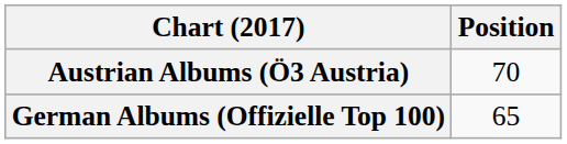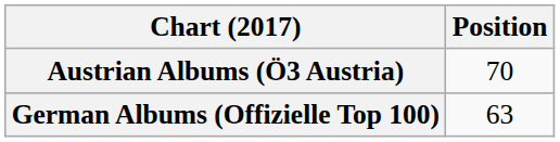 <table class="wikitable sortable plainrowheaders" style="text-align:center">
 <tr>
 <th scope="col">Chart (2017)</th>
 <th scope="col">Position</th>
 </tr>
 <tr>
 <th scope="row">Austrian Albums (Ö3 Austria)</th>
 <td>70</td>
 </tr>
 <tr>
 <th scope="row">German Albums (Offizielle Top 100)</th>
-<td>65</td>
+<td>63</td>
 </tr>
 </table>
